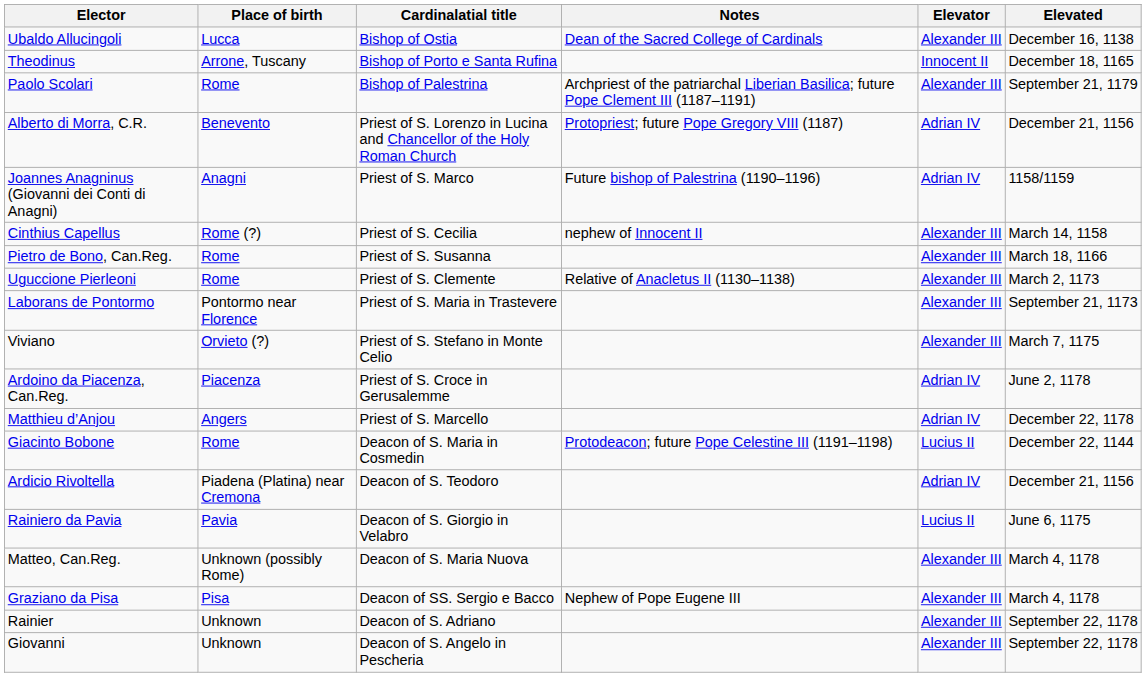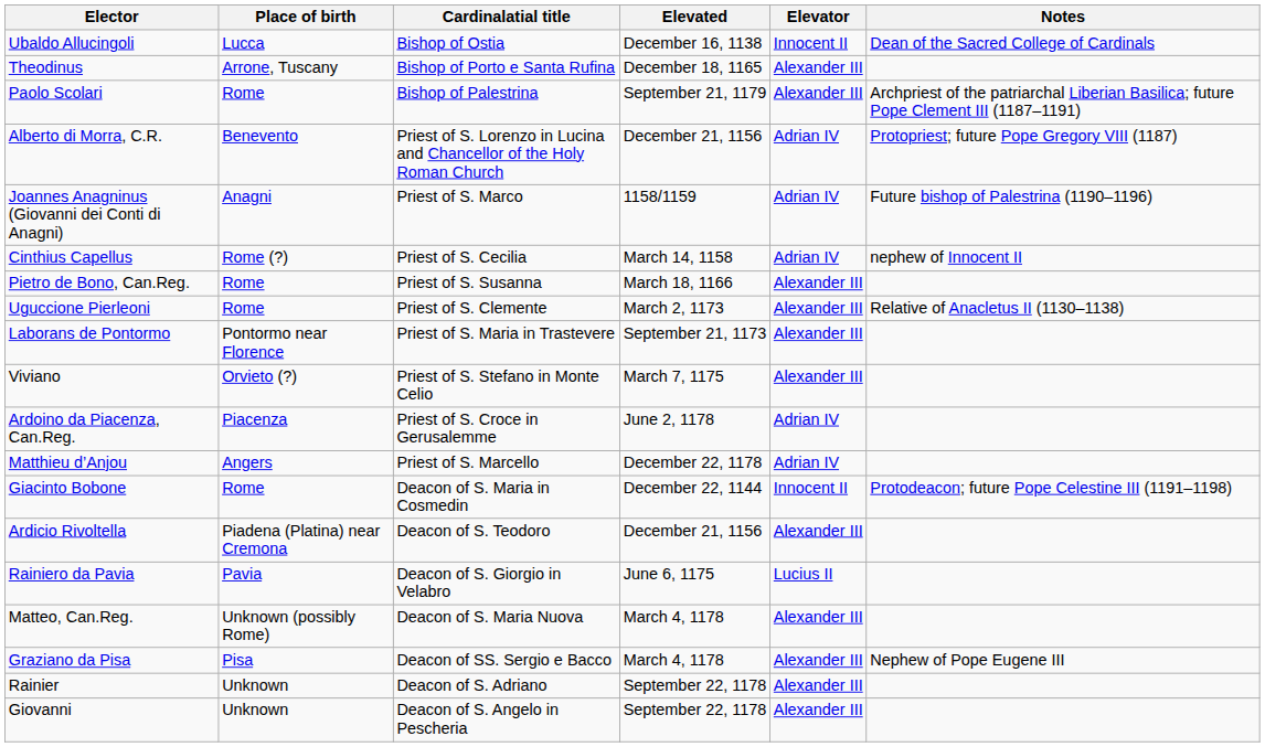 <table class="wikitable sortable" style="width:100%">
 <tr>
 <th width="*">Elector</th>
 <th width="*">Place of birth</th>
 <th width="*">Cardinalatial title</th>
+<th width="*">Elevated</th>
+<th width="*">Elevator</th>
 <th width="*">Notes</th>
-<th width="*">Elevator</th>
-<th width="*">Elevated</th>
 </tr>
 <tr valign="top">
 <td><a href='#'>Ubaldo Allucingoli</a></td>
 <td><a href='#'>Lucca</a></td>
 <td><a href='#'>Bishop of Ostia</a></td>
+<td>December 16, 1138</td>
+<td><a href='#'>Innocent II</a></td>
 <td><a href='#'>Dean of the Sacred College of Cardinals</a></td>
-<td><a href='#'>Alexander III</a></td>
-<td>December 16, 1138</td>
 </tr>
 <tr valign="top">
 <td><a href='#'>Theodinus</a></td>
 <td><a href='#'>Arrone</a>, Tuscany</td>
 <td><a href='#'>Bishop of Porto e Santa Rufina</a></td>
+<td>December 18, 1165</td>
+<td><a href='#'>Alexander III</a></td>
 <td></td>
-<td><a href='#'>Innocent II</a></td>
-<td>December 18, 1165</td>
 </tr>
 <tr valign="top">
 <td><a href='#'>Paolo Scolari</a></td>
 <td><a href='#'>Rome</a></td>
 <td><a href='#'>Bishop of Palestrina</a></td>
+<td>September 21, 1179</td>
+<td><a href='#'>Alexander III</a></td>
 <td>Archpriest of the patriarchal <a href='#'>Liberian Basilica</a>; future <a href='#'>Pope Clement III</a> (1187–1191)</td>
-<td><a href='#'>Alexander III</a></td>
-<td>September 21, 1179</td>
 </tr>
 <tr valign="top">
 <td><a href='#'>Alberto di Morra</a>, C.R.</td>
 <td><a href='#'>Benevento</a></td>
 <td>Priest of S. Lorenzo in Lucina<br>and <a href='#'>Chancellor of the Holy Roman Church</a></td>
+<td>December 21, 1156</td>
+<td><a href='#'>Adrian IV</a></td>
 <td><a href='#'>Protopriest</a>; future <a href='#'>Pope Gregory VIII</a> (1187)</td>
-<td><a href='#'>Adrian IV</a></td>
-<td>December 21, 1156</td>
 </tr>
 <tr valign="top">
 <td><a href='#'>Joannes Anagninus</a><br>(Giovanni dei Conti di Anagni)</td>
 <td><a href='#'>Anagni</a></td>
 <td>Priest of S. Marco</td>
+<td>1158/1159</td>
+<td><a href='#'>Adrian IV</a></td>
 <td>Future <a href='#'>bishop of Palestrina</a> (1190–1196)</td>
-<td><a href='#'>Adrian IV</a></td>
-<td>1158/1159</td>
 </tr>
 <tr valign="top">
 <td><a href='#'>Cinthius Capellus</a></td>
 <td><a href='#'>Rome</a> (?)</td>
 <td>Priest of S. Cecilia</td>
+<td>March 14, 1158</td>
+<td><a href='#'>Adrian IV</a></td>
 <td>nephew of <a href='#'>Innocent II</a></td>
-<td><a href='#'>Alexander III</a></td>
-<td>March 14, 1158</td>
 </tr>
 <tr valign="top">
 <td><a href='#'>Pietro de Bono</a>, Can.Reg.</td>
 <td><a href='#'>Rome</a></td>
 <td>Priest of S. Susanna</td>
+<td>March 18, 1166</td>
+<td><a href='#'>Alexander III</a></td>
 <td></td>
-<td><a href='#'>Alexander III</a></td>
-<td>March 18, 1166</td>
 </tr>
 <tr valign="top">
 <td><a href='#'>Uguccione Pierleoni</a></td>
 <td><a href='#'>Rome</a></td>
 <td>Priest of S. Clemente</td>
+<td>March 2, 1173</td>
+<td><a href='#'>Alexander III</a></td>
 <td>Relative of <a href='#'>Anacletus II</a> (1130–1138)</td>
-<td><a href='#'>Alexander III</a></td>
-<td>March 2, 1173</td>
 </tr>
 <tr valign="top">
 <td><a href='#'>Laborans de Pontormo</a></td>
 <td>Pontormo near <a href='#'>Florence</a></td>
 <td>Priest of S. Maria in Trastevere</td>
+<td>September 21, 1173</td>
+<td><a href='#'>Alexander III</a></td>
 <td></td>
-<td><a href='#'>Alexander III</a></td>
-<td>September 21, 1173</td>
 </tr>
 <tr valign="top">
 <td>Viviano</td>
 <td><a href='#'>Orvieto</a> (?)</td>
 <td>Priest of S. Stefano in Monte Celio</td>
+<td>March 7, 1175</td>
+<td><a href='#'>Alexander III</a></td>
 <td></td>
-<td><a href='#'>Alexander III</a></td>
-<td>March 7, 1175</td>
 </tr>
 <tr valign="top">
 <td><a href='#'>Ardoino da Piacenza</a>, Can.Reg.</td>
 <td><a href='#'>Piacenza</a></td>
 <td>Priest of S. Croce in Gerusalemme</td>
+<td>June 2, 1178</td>
+<td><a href='#'>Adrian IV</a></td>
 <td></td>
-<td><a href='#'>Adrian IV</a></td>
-<td>June 2, 1178</td>
 </tr>
 <tr valign="top">
 <td><a href='#'>Matthieu d’Anjou</a></td>
 <td><a href='#'>Angers</a></td>
 <td>Priest of S. Marcello</td>
+<td>December 22, 1178</td>
+<td><a href='#'>Adrian IV</a></td>
 <td></td>
-<td><a href='#'>Adrian IV</a></td>
-<td>December 22, 1178</td>
 </tr>
 <tr valign="top">
 <td><a href='#'>Giacinto Bobone</a></td>
 <td><a href='#'>Rome</a></td>
 <td>Deacon of S. Maria in Cosmedin</td>
+<td>December 22, 1144</td>
+<td><a href='#'>Innocent II</a></td>
 <td><a href='#'>Protodeacon</a>; future <a href='#'>Pope Celestine III</a> (1191–1198)</td>
-<td><a href='#'>Lucius II</a></td>
-<td>December 22, 1144</td>
 </tr>
 <tr valign="top">
 <td><a href='#'>Ardicio Rivoltella</a></td>
 <td>Piadena (Platina) near <a href='#'>Cremona</a></td>
 <td>Deacon of S. Teodoro</td>
+<td>December 21, 1156</td>
+<td><a href='#'>Alexander III</a></td>
 <td></td>
-<td><a href='#'>Adrian IV</a></td>
-<td>December 21, 1156</td>
 </tr>
 <tr valign="top">
 <td><a href='#'>Rainiero da Pavia</a></td>
 <td><a href='#'>Pavia</a></td>
 <td>Deacon of S. Giorgio in Velabro</td>
+<td>June 6, 1175</td>
+<td><a href='#'>Lucius II</a></td>
 <td></td>
-<td><a href='#'>Lucius II</a></td>
-<td>June 6, 1175</td>
 </tr>
 <tr valign="top">
 <td>Matteo, Can.Reg.</td>
 <td>Unknown (possibly Rome)</td>
 <td>Deacon of S. Maria Nuova</td>
+<td>March 4, 1178</td>
+<td><a href='#'>Alexander III</a></td>
 <td></td>
-<td><a href='#'>Alexander III</a></td>
-<td>March 4, 1178</td>
 </tr>
 <tr valign="top">
 <td><a href='#'>Graziano da Pisa</a></td>
 <td><a href='#'>Pisa</a></td>
 <td>Deacon of SS. Sergio e Bacco</td>
+<td>March 4, 1178</td>
+<td><a href='#'>Alexander III</a></td>
 <td>Nephew of Pope Eugene III</td>
-<td><a href='#'>Alexander III</a></td>
-<td>March 4, 1178</td>
 </tr>
 <tr valign="top">
 <td>Rainier</td>
 <td>Unknown</td>
 <td>Deacon of S. Adriano</td>
+<td>September 22, 1178</td>
+<td><a href='#'>Alexander III</a></td>
 <td></td>
-<td><a href='#'>Alexander III</a></td>
-<td>September 22, 1178</td>
 </tr>
 <tr valign="top">
 <td>Giovanni</td>
 <td>Unknown</td>
 <td>Deacon of S. Angelo in Pescheria</td>
+<td>September 22, 1178</td>
+<td><a href='#'>Alexander III</a></td>
 <td></td>
-<td><a href='#'>Alexander III</a></td>
-<td>September 22, 1178</td>
 </tr>
 </table>
